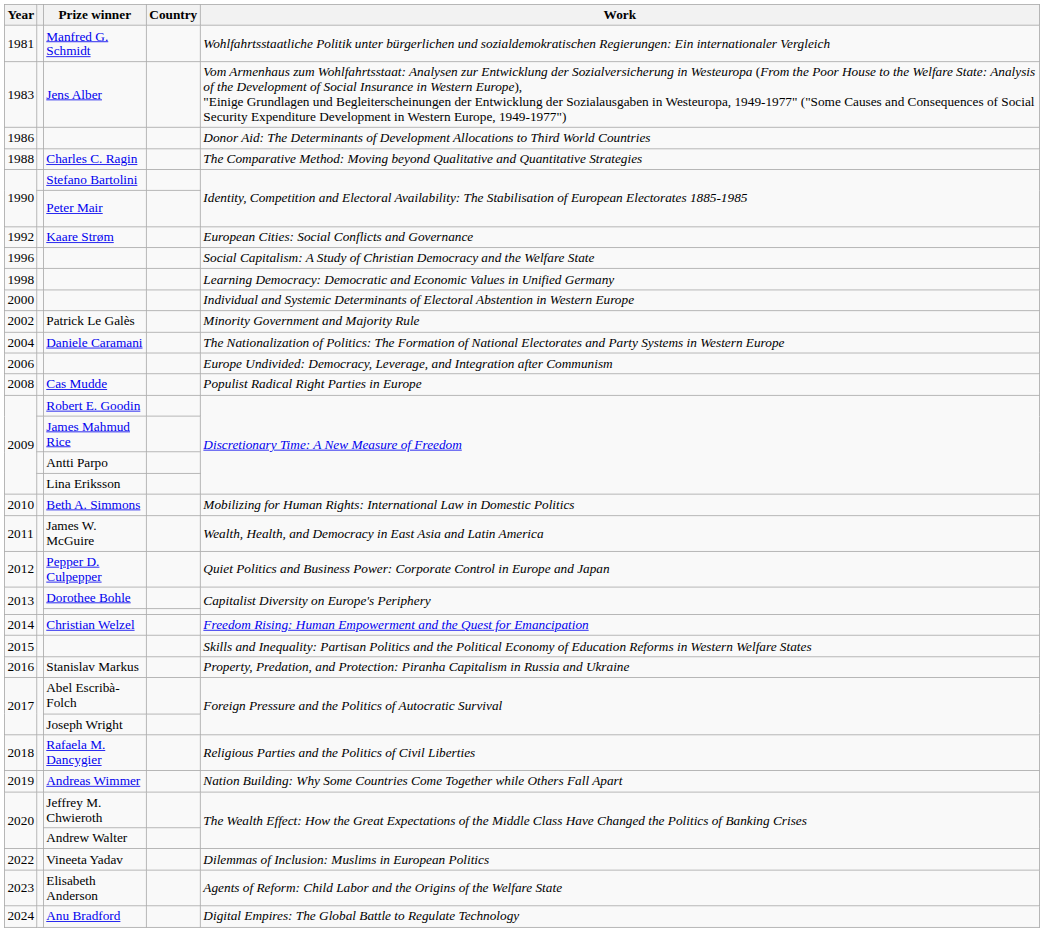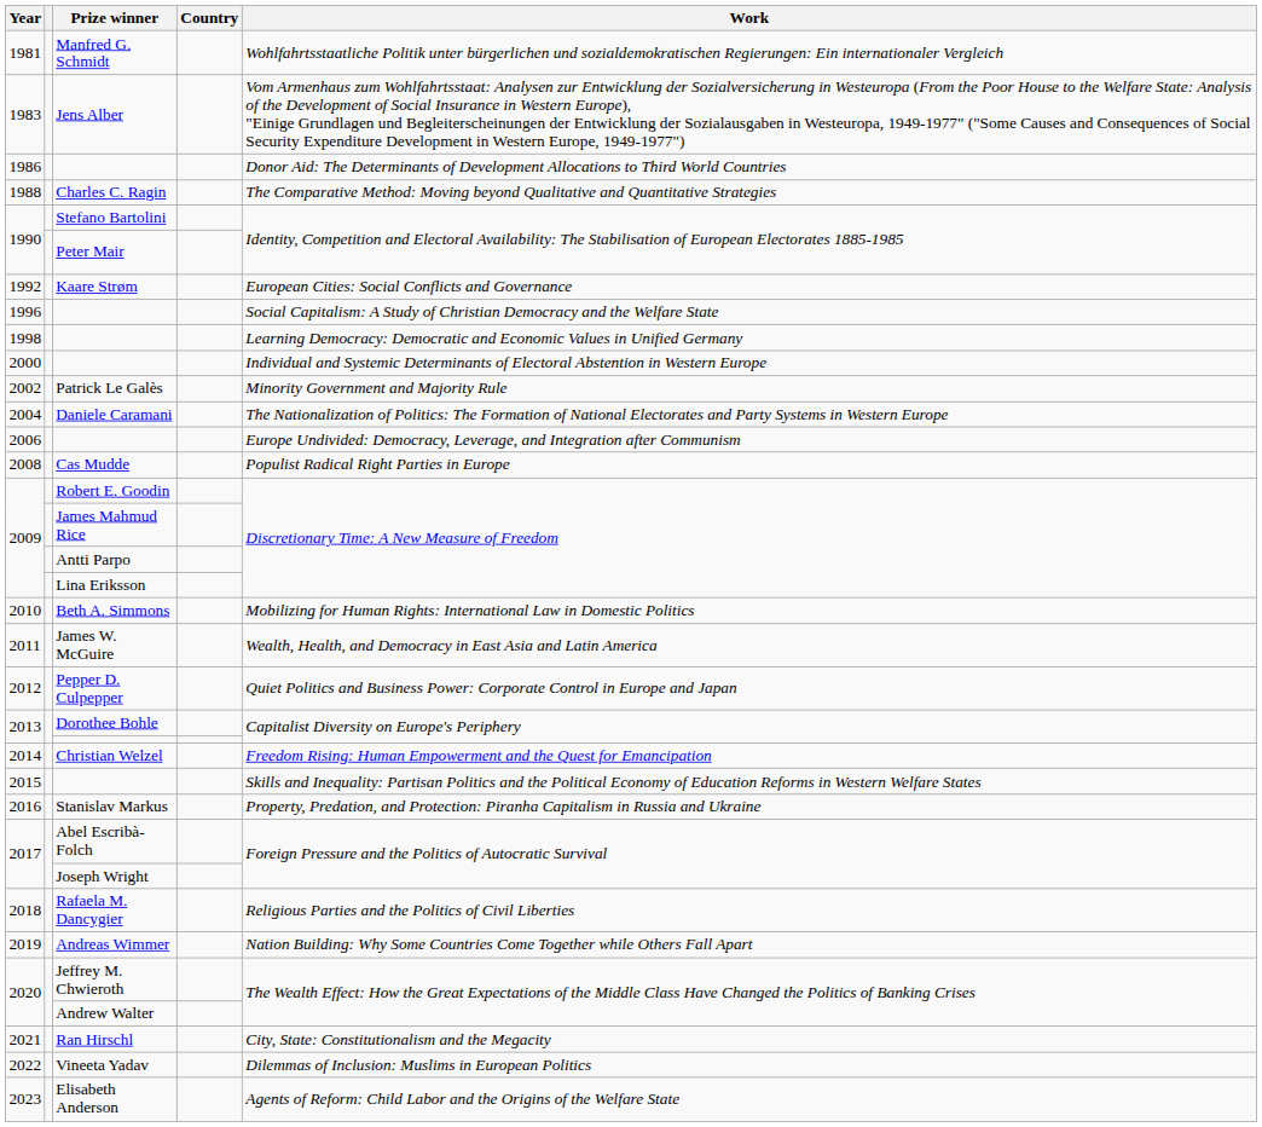 <table class="wikitable sortable">
 <tr>
 <th scope="col">Year</th>
 <th scope="col" class="unsortable"></th>
 <th scope="col">Prize winner</th>
 <th scope="col">Country</th>
 <th scope="col">Work</th>
 </tr>
 <tr>
 <td>1981</td>
 <td></td>
 <td><a href='#'>Manfred G. Schmidt</a></td>
 <td></td>
 <td><em>Wohlfahrtsstaatliche Politik unter bürgerlichen und sozialdemokratischen Regierungen: Ein internationaler Vergleich</em></td>
 </tr>
 <tr>
 <td>1983</td>
 <td></td>
 <td><a href='#'>Jens Alber</a></td>
 <td></td>
 <td><em>Vom Armenhaus zum Wohlfahrtsstaat: Analysen zur Entwicklung der Sozialversicherung in Westeuropa</em> (<em>From the Poor House to the Welfare State: Analysis of the Development of Social Insurance in Western Europe</em>),<br>"Einige Grundlagen und Begleiterscheinungen der Entwicklung der Sozialausgaben in Westeuropa, 1949-1977" ("Some Causes and Consequences of Social Security Expenditure Development in Western Europe, 1949-1977")</td>
 </tr>
 <tr>
 <td>1986</td>
 <td></td>
 <td></td>
 <td></td>
 <td><em>Donor Aid: The Determinants of Development Allocations to Third World Countries</em></td>
 </tr>
 <tr>
 <td>1988</td>
 <td></td>
 <td><a href='#'>Charles C. Ragin</a></td>
 <td></td>
 <td><em>The Comparative Method: Moving beyond Qualitative and Quantitative Strategies</em></td>
 </tr>
 <tr>
 <td rowspan="2">1990</td>
 <td></td>
 <td><a href='#'>Stefano Bartolini</a></td>
 <td></td>
 <td rowspan="2"><em>Identity, Competition and Electoral Availability: The Stabilisation of European Electorates 1885-1985</em></td>
 </tr>
 <tr>
 <td></td>
 <td><a href='#'>Peter Mair</a></td>
 <td><br><br></td>
 </tr>
 <tr>
 <td>1992</td>
 <td></td>
 <td><a href='#'>Kaare Strøm</a></td>
 <td></td>
 <td><em>European Cities: Social Conflicts and Governance</em></td>
 </tr>
 <tr>
 <td>1996</td>
 <td></td>
 <td></td>
 <td></td>
 <td><em>Social Capitalism: A Study of Christian Democracy and the Welfare State</em></td>
 </tr>
 <tr>
 <td>1998</td>
 <td></td>
 <td></td>
 <td><br></td>
 <td><em>Learning Democracy: Democratic and Economic Values in Unified Germany</em></td>
 </tr>
 <tr>
 <td>2000</td>
 <td></td>
 <td></td>
 <td></td>
 <td><em>Individual and Systemic Determinants of Electoral Abstention in Western Europe</em></td>
 </tr>
 <tr>
 <td>2002</td>
 <td></td>
 <td>Patrick Le Galès</td>
 <td></td>
 <td><em>Minority Government and Majority Rule</em></td>
 </tr>
 <tr>
 <td>2004</td>
 <td></td>
 <td><a href='#'>Daniele Caramani</a></td>
 <td><br></td>
 <td><em>The Nationalization of Politics: The Formation of National Electorates and Party Systems in Western Europe</em></td>
 </tr>
 <tr>
 <td>2006</td>
 <td></td>
 <td></td>
 <td></td>
 <td><em>Europe Undivided: Democracy, Leverage, and Integration after Communism</em></td>
 </tr>
 <tr>
 <td>2008</td>
 <td></td>
 <td><a href='#'>Cas Mudde</a></td>
 <td><br></td>
 <td><em>Populist Radical Right Parties in Europe</em></td>
 </tr>
 <tr>
 <td rowspan="4">2009</td>
 <td></td>
 <td><a href='#'>Robert E. Goodin</a></td>
 <td><br></td>
 <td rowspan="4"><em><a href='#'>Discretionary Time: A New Measure of Freedom</a></em></td>
 </tr>
 <tr>
 <td></td>
 <td><a href='#'>James Mahmud Rice</a></td>
 <td><br></td>
 </tr>
 <tr>
 <td></td>
 <td>Antti Parpo</td>
 <td></td>
 </tr>
 <tr>
 <td></td>
 <td>Lina Eriksson</td>
 <td><br></td>
 </tr>
 <tr>
 <td>2010</td>
 <td></td>
 <td><a href='#'>Beth A. Simmons</a></td>
 <td></td>
 <td><em>Mobilizing for Human Rights: International Law in Domestic Politics</em></td>
 </tr>
 <tr>
 <td>2011</td>
 <td></td>
 <td>James W. McGuire</td>
 <td></td>
 <td><em>Wealth, Health, and Democracy in East Asia and Latin America</em></td>
 </tr>
 <tr>
 <td>2012</td>
 <td></td>
 <td><a href='#'>Pepper D. Culpepper</a></td>
 <td><br></td>
 <td><em>Quiet Politics and Business Power: Corporate Control in Europe and Japan</em></td>
 </tr>
 <tr>
 <td rowspan="2">2013</td>
 <td rowspan="2"></td>
 <td><a href='#'>Dorothee Bohle</a></td>
 <td><br></td>
 <td rowspan="2"><em>Capitalist Diversity on Europe's Periphery</em></td>
 </tr>
 <tr>
 <td></td>
 <td></td>
 </tr>
 <tr>
 <td>2014</td>
 <td></td>
 <td><a href='#'>Christian Welzel</a></td>
 <td></td>
 <td><a href='#'><em>Freedom Rising: Human Empowerment and the Quest for Emancipation</em></a></td>
 </tr>
 <tr>
 <td>2015</td>
 <td></td>
 <td></td>
 <td></td>
 <td><em>Skills and Inequality: Partisan Politics and the Political Economy of Education Reforms in Western Welfare States</em></td>
 </tr>
 <tr>
 <td>2016</td>
 <td></td>
 <td>Stanislav Markus</td>
 <td></td>
 <td><em>Property, Predation, and Protection: Piranha Capitalism in Russia and Ukraine</em></td>
 </tr>
 <tr>
 <td rowspan="2">2017</td>
 <td rowspan="2"></td>
 <td>Abel Escribà-Folch</td>
 <td></td>
 <td rowspan="2"><em>Foreign Pressure and the Politics of Autocratic Survival</em></td>
 </tr>
 <tr>
 <td>Joseph Wright</td>
 <td></td>
 </tr>
 <tr>
 <td>2018</td>
 <td></td>
 <td><a href='#'>Rafaela M. Dancygier</a></td>
 <td></td>
 <td><em>Religious Parties and the Politics of Civil Liberties</em></td>
 </tr>
 <tr>
 <td>2019</td>
 <td></td>
 <td><a href='#'>Andreas Wimmer</a></td>
 <td><br></td>
 <td><em>Nation Building: Why Some Countries Come Together while Others Fall Apart</em></td>
 </tr>
 <tr>
 <td rowspan="2">2020</td>
 <td rowspan="2"></td>
 <td>Jeffrey M. Chwieroth</td>
 <td><br></td>
 <td rowspan="2"><em>The Wealth Effect: How the Great Expectations of the Middle Class Have Changed the Politics of Banking Crises</em></td>
 </tr>
 <tr>
 <td>Andrew Walter</td>
 <td></td>
 </tr>
 <tr>
+<td>2021</td>
+<td></td>
+<td><a href='#'>Ran Hirschl</a></td>
+<td></td>
+<td><em>City, State: Constitutionalism and the Megacity</em></td>
+</tr>
+<tr>
 <td>2022</td>
 <td></td>
 <td>Vineeta Yadav</td>
 <td><br></td>
 <td><em>Dilemmas of Inclusion: Muslims in European Politics</em></td>
 </tr>
 <tr>
 <td>2023</td>
 <td></td>
 <td>Elisabeth Anderson</td>
 <td><br><br></td>
 <td><em>Agents of Reform: Child Labor and the Origins of the Welfare State</em></td>
 </tr>
-<tr>
-<td>2024</td>
-<td></td>
-<td><a href='#'>Anu Bradford</a></td>
-<td><br></td>
-<td><em>Digital Empires: The Global Battle to Regulate Technology</em></td>
-</tr>
 </table>
